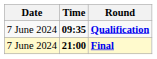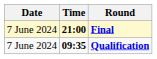 <table class="wikitable">
 <tr>
 <th>Date</th>
 <th>Time</th>
 <th>Round</th>
 </tr>
+<tr style=background:lemonchiffon>
+<td>7 June 2024</td>
+<td><strong>21:00</strong></td>
+<td><strong><a href='#'>Final</a></strong></td>
+</tr>
 <tr>
 <td>7 June 2024</td>
 <td><strong>09:35</strong></td>
 <td><strong><a href='#'>Qualification</a></strong></td>
 </tr>
-<tr style=background:lemonchiffon>
-<td>7 June 2024</td>
-<td><strong>21:00</strong></td>
-<td><strong><a href='#'>Final</a></strong></td>
-</tr>
 </table>
